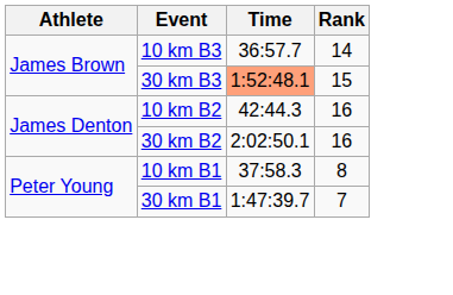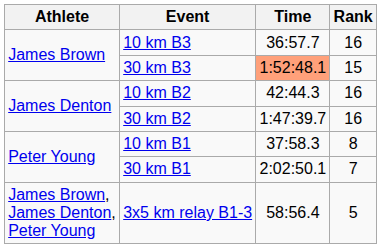 <table class=wikitable>
 <tr>
 <th>Athlete</th>
 <th>Event</th>
 <th>Time</th>
 <th>Rank</th>
 </tr>
 <tr>
 <td rowspan=2><a href='#'>James Brown</a></td>
 <td><a href='#'>10 km B3</a></td>
 <td align=center>36:57.7</td>
-<td align=center>14</td>
+<td align=center>16</td>
 </tr>
 <tr>
 <td><a href='#'>30 km B3</a></td>
 <td align=center style="background: lightsalmon;">1:52:48.1</td>
 <td align=center>15</td>
 </tr>
 <tr>
 <td rowspan=2><a href='#'>James Denton</a></td>
 <td><a href='#'>10 km B2</a></td>
 <td align=center>42:44.3</td>
 <td align=center>16</td>
 </tr>
 <tr>
 <td><a href='#'>30 km B2</a></td>
-<td align=center>2:02:50.1</td>
+<td align=center>1:47:39.7</td>
 <td align=center>16</td>
 </tr>
 <tr>
 <td rowspan=2><a href='#'>Peter Young</a></td>
 <td><a href='#'>10 km B1</a></td>
 <td align=center>37:58.3</td>
 <td align=center>8</td>
 </tr>
 <tr>
 <td><a href='#'>30 km B1</a></td>
-<td align=center>1:47:39.7</td>
+<td align=center>2:02:50.1</td>
 <td align=center>7</td>
 </tr>
+<tr>
+<td><a href='#'>James Brown</a>, <br><a href='#'>James Denton</a>, <br><a href='#'>Peter Young</a></td>
+<td><a href='#'>3x5 km relay B1-3</a></td>
+<td align=center>58:56.4</td>
+<td align=center>5</td>
+</tr>
 </table>
